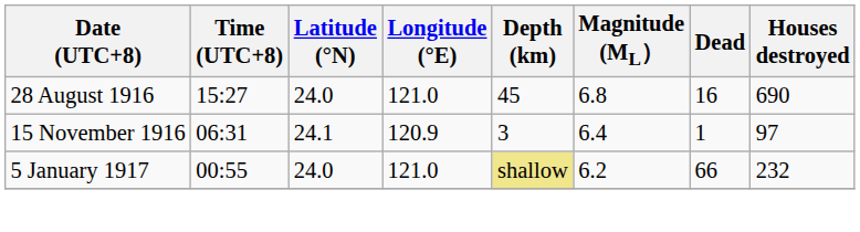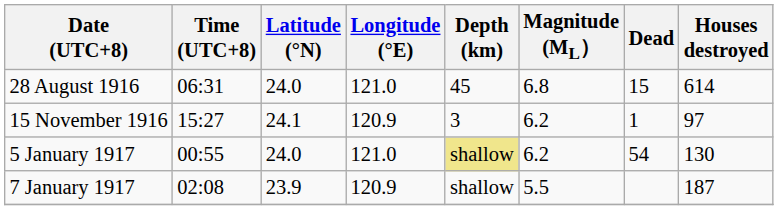 <table class="wikitable" style="font-size: 95%;">
 <tr>
 <th>Date<br>(UTC+8)</th>
 <th>Time<br>(UTC+8)</th>
 <th><a href='#'>Latitude</a><br>(°N)</th>
 <th><a href='#'>Longitude</a><br>(°E)</th>
 <th>Depth<br>(km)</th>
 <th>Magnitude<br>(M<sub>L</sub>）</th>
 <th>Dead</th>
 <th>Houses<br>destroyed</th>
 </tr>
 <tr>
 <td>28 August 1916</td>
-<td>15:27</td>
+<td>06:31</td>
 <td>24.0</td>
 <td>121.0</td>
 <td>45</td>
 <td>6.8</td>
-<td>16</td>
-<td>690</td>
+<td>15</td>
+<td>614</td>
 </tr>
 <tr>
 <td>15 November 1916</td>
-<td>06:31</td>
+<td>15:27</td>
 <td>24.1</td>
 <td>120.9</td>
 <td>3</td>
-<td>6.4</td>
+<td>6.2</td>
 <td>1</td>
 <td>97</td>
 </tr>
 <tr>
 <td>5 January 1917</td>
 <td>00:55</td>
 <td>24.0</td>
 <td>121.0</td>
 <td style="background: khaki;">shallow</td>
 <td>6.2</td>
-<td>66</td>
-<td>232</td>
+<td>54</td>
+<td>130</td>
+</tr>
+<tr>
+<td>7 January 1917</td>
+<td>02:08</td>
+<td>23.9</td>
+<td>120.9</td>
+<td>shallow</td>
+<td>5.5</td>
+<td></td>
+<td>187</td>
 </tr>
 <tr>
 </tr>
 </table>
